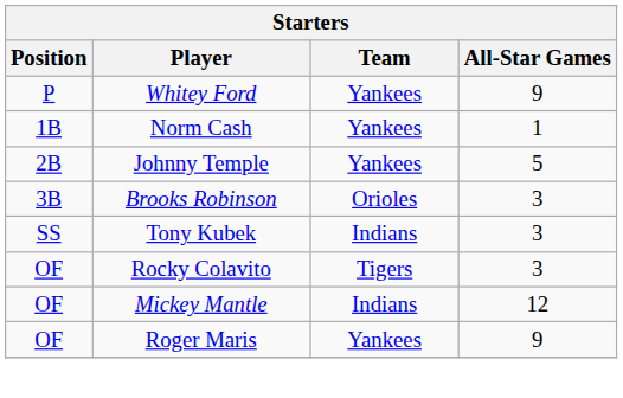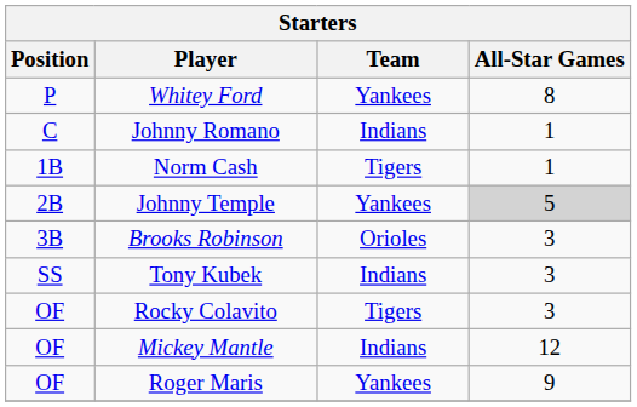 <table class="wikitable" style="font-size: 100%; text-align:right;">
 <tr>
 <th colspan="4">Starters</th>
 </tr>
 <tr>
 <th>Position</th>
 <th width="150">Player</th>
 <th width="100">Team</th>
 <th>All-Star Games</th>
 </tr>
 <tr>
 <td align="center"><a href='#'>P</a></td>
 <td align="center"><em><a href='#'>Whitey Ford</a></em></td>
 <td align="center"><a href='#'>Yankees</a></td>
-<td align="center">9</td>
+<td align="center">8</td>
+</tr>
+<tr>
+<td align="center"><a href='#'>C</a></td>
+<td align="center"><a href='#'>Johnny Romano</a></td>
+<td align="center"><a href='#'>Indians</a></td>
+<td align="center">1</td>
 </tr>
 <tr>
 <td align="center"><a href='#'>1B</a></td>
 <td align="center"><a href='#'>Norm Cash</a></td>
-<td align="center"><a href='#'>Yankees</a></td>
+<td align="center"><a href='#'>Tigers</a></td>
 <td align="center">1</td>
 </tr>
 <tr>
 <td align="center"><a href='#'>2B</a></td>
 <td align="center"><a href='#'>Johnny Temple</a></td>
 <td align="center"><a href='#'>Yankees</a></td>
-<td align="center">5</td>
+<td align="center" style="background: lightgrey;">5</td>
 </tr>
 <tr>
 <td align="center"><a href='#'>3B</a></td>
 <td align="center"><em><a href='#'>Brooks Robinson</a></em></td>
 <td align="center"><a href='#'>Orioles</a></td>
 <td align="center">3</td>
 </tr>
 <tr>
 <td align="center"><a href='#'>SS</a></td>
 <td align="center"><a href='#'>Tony Kubek</a></td>
 <td align="center"><a href='#'>Indians</a></td>
 <td align="center">3</td>
 </tr>
 <tr>
 <td align="center"><a href='#'>OF</a></td>
 <td align="center"><a href='#'>Rocky Colavito</a></td>
 <td align="center"><a href='#'>Tigers</a></td>
 <td align="center">3</td>
 </tr>
 <tr>
 <td align="center"><a href='#'>OF</a></td>
 <td align="center"><em><a href='#'>Mickey Mantle</a></em></td>
 <td align="center"><a href='#'>Indians</a></td>
 <td align="center">12</td>
 </tr>
 <tr>
 <td align="center"><a href='#'>OF</a></td>
 <td align="center"><a href='#'>Roger Maris</a></td>
 <td align="center"><a href='#'>Yankees</a></td>
 <td align="center">9</td>
 </tr>
 <tr>
 </tr>
 </table>
